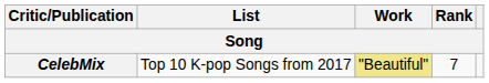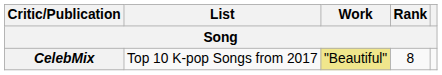 <table class="wikitable plainrowheaders">
 <tr>
 <th>Critic/Publication</th>
 <th>List</th>
 <th>Work</th>
 <th>Rank</th>
 <th></th>
 </tr>
 <tr>
 <th align="center" colspan="5">Song</th>
 </tr>
 <tr>
 <th scope="row"><em>CelebMix</em></th>
 <td align="center">Top 10 K-pop Songs from 2017</td>
 <td align="center" style="background: khaki;">"Beautiful"</td>
-<td align="center">7</td>
+<td align="center">8</td>
 <td align="center"></td>
 </tr>
 </table>
